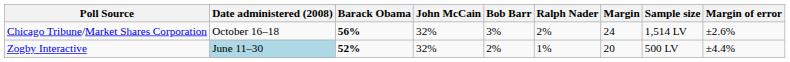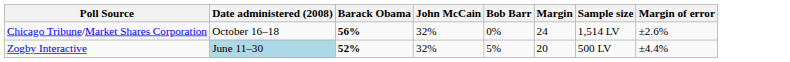 <table class="wikitable collapsible">
 <tr>
 <th>Poll Source</th>
 <th>Date administered (2008)</th>
 <th>Barack Obama</th>
 <th>John McCain</th>
 <th>Bob Barr</th>
-<th>Ralph Nader</th>
 <th>Margin</th>
 <th>Sample size</th>
 <th>Margin of error</th>
 </tr>
 <tr>
 <td><a href='#'>Chicago Tribune</a>/<a href='#'>Market Shares Corporation</a></td>
 <td>October 16–18</td>
 <td><strong>56%</strong></td>
 <td>32%</td>
-<td>3%</td>
-<td>2%</td>
+<td>0%</td>
 <td>24</td>
 <td>1,514 LV</td>
 <td>±2.6%</td>
 </tr>
 <tr>
 <td><a href='#'>Zogby Interactive</a></td>
 <td style="background: lightblue;">June 11–30</td>
 <td><strong>52%</strong></td>
 <td>32%</td>
-<td>2%</td>
-<td>1%</td>
+<td>5%</td>
 <td>20</td>
 <td>500 LV</td>
 <td>±4.4%</td>
 </tr>
 </table>
